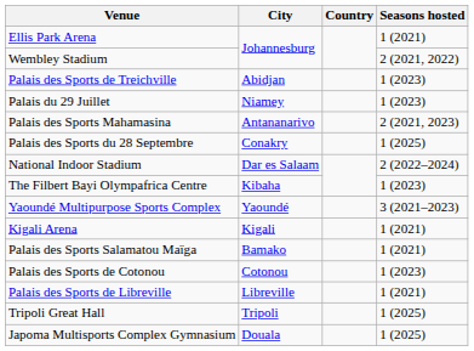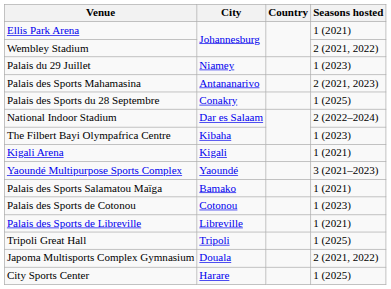 <table class="wikitable">
 <tr>
 <th>Venue</th>
 <th>City</th>
 <th>Country</th>
 <th>Seasons hosted</th>
 </tr>
 <tr>
 <td><a href='#'>Ellis Park Arena</a></td>
 <td rowspan="2"><a href='#'>Johannesburg</a></td>
 <td rowspan="2"></td>
 <td>1 (2021)</td>
 </tr>
 <tr>
 <td>Wembley Stadium</td>
 <td>2 (2021, 2022)</td>
-</tr>
-<tr>
-<td><a href='#'>Palais des Sports de Treichville</a></td>
-<td><a href='#'>Abidjan</a></td>
-<td></td>
-<td>1 (2023)</td>
 </tr>
 <tr>
 <td>Palais du 29 Juillet</td>
 <td><a href='#'>Niamey</a></td>
 <td></td>
 <td>1 (2023)</td>
 </tr>
 <tr>
 <td>Palais des Sports Mahamasina</td>
 <td><a href='#'>Antananarivo</a></td>
 <td></td>
 <td>2 (2021, 2023)</td>
 </tr>
 <tr>
 <td>Palais des Sports du 28 Septembre</td>
 <td><a href='#'>Conakry</a></td>
 <td></td>
 <td>1 (2025)</td>
 </tr>
 <tr>
 <td>National Indoor Stadium</td>
 <td><a href='#'>Dar es Salaam</a></td>
 <td rowspan="2"></td>
 <td>2 (2022–2024)</td>
 </tr>
 <tr>
 <td>The Filbert Bayi Olympafrica Centre</td>
 <td><a href='#'>Kibaha</a></td>
 <td>1 (2023)</td>
 </tr>
 <tr>
+<td><a href='#'>Kigali Arena</a></td>
+<td><a href='#'>Kigali</a></td>
+<td></td>
+<td>1 (2021)</td>
+</tr>
+<tr>
 <td><a href='#'>Yaoundé Multipurpose Sports Complex</a></td>
 <td><a href='#'>Yaoundé</a></td>
 <td></td>
 <td>3 (2021–2023)</td>
-</tr>
-<tr>
-<td><a href='#'>Kigali Arena</a></td>
-<td><a href='#'>Kigali</a></td>
-<td></td>
-<td>1 (2021)</td>
 </tr>
 <tr>
 <td>Palais des Sports Salamatou Maïga</td>
 <td><a href='#'>Bamako</a></td>
 <td></td>
 <td>1 (2021)</td>
 </tr>
 <tr>
 <td>Palais des Sports de Cotonou</td>
 <td><a href='#'>Cotonou</a></td>
 <td></td>
 <td>1 (2023)</td>
 </tr>
 <tr>
 <td><a href='#'>Palais des Sports de Libreville</a></td>
 <td><a href='#'>Libreville</a></td>
 <td></td>
 <td>1 (2021)</td>
 </tr>
 <tr>
 <td>Tripoli Great Hall</td>
 <td><a href='#'>Tripoli</a></td>
 <td></td>
 <td>1 (2025)</td>
 </tr>
 <tr>
 <td>Japoma Multisports Complex Gymnasium</td>
 <td><a href='#'>Douala</a></td>
 <td></td>
+<td>2 (2021, 2022)</td>
+</tr>
+<tr>
+<td>City Sports Center</td>
+<td><a href='#'>Harare</a></td>
+<td></td>
 <td>1 (2025)</td>
 </tr>
 </table>
